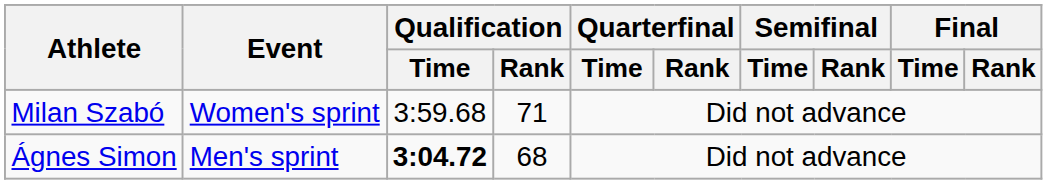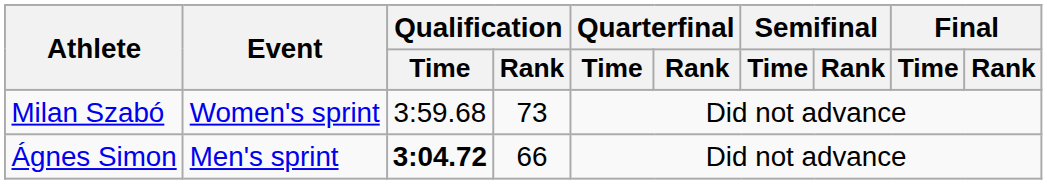 <table class="wikitable" style="font-size:90%">
 <tr>
 <th rowspan="2">Athlete</th>
 <th rowspan="2">Event</th>
 <th colspan="2">Qualification</th>
 <th colspan="2">Quarterfinal</th>
 <th colspan="2">Semifinal</th>
 <th colspan="2">Final</th>
 </tr>
 <tr style="font-size:95%">
 <th>Time</th>
 <th>Rank</th>
 <th>Time</th>
 <th>Rank</th>
 <th>Time</th>
 <th>Rank</th>
 <th>Time</th>
 <th>Rank</th>
 </tr>
 <tr align=center>
 <td align=left><a href='#'>Milan Szabó</a></td>
 <td align=left><a href='#'>Women's sprint</a></td>
 <td>3:59.68</td>
-<td>71</td>
+<td>73</td>
 <td colspan=6>Did not advance</td>
 </tr>
 <tr align=center>
 <td align=left><a href='#'>Ágnes Simon</a></td>
 <td align=left><a href='#'>Men's sprint</a></td>
 <td><strong>3:04.72</strong></td>
-<td>68</td>
+<td>66</td>
 <td colspan=6>Did not advance</td>
 </tr>
 </table>
